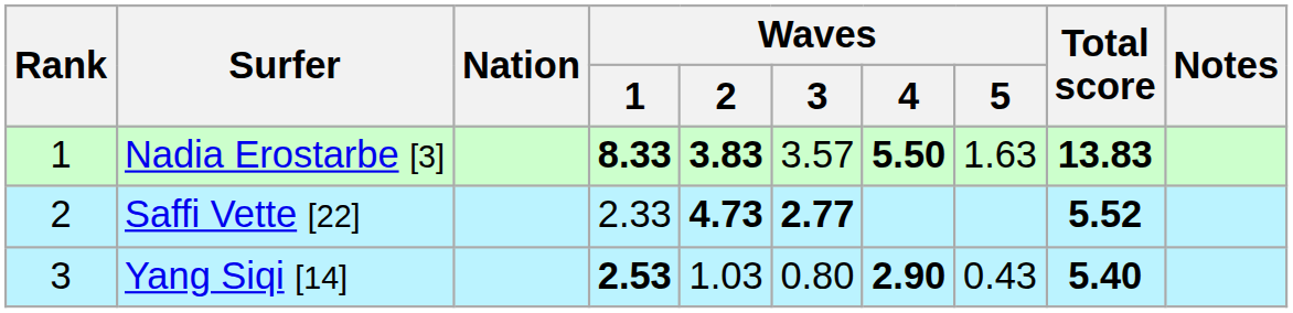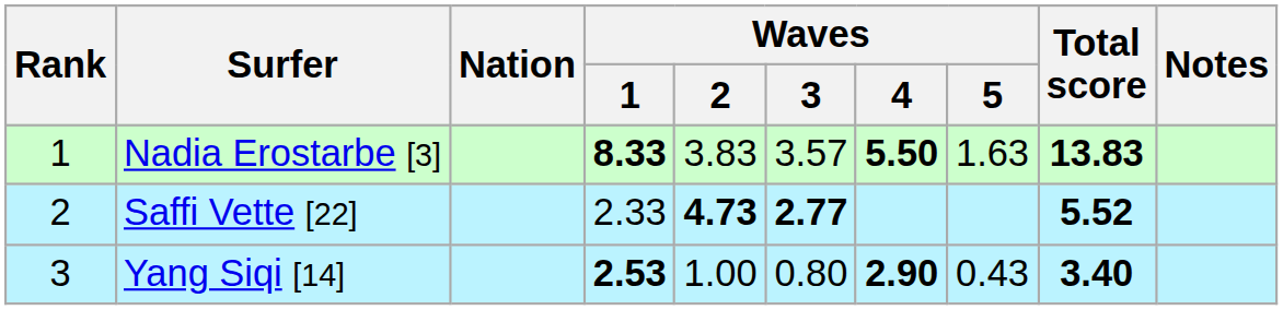 <table class="wikitable sortable" style="text-align:center">
 <tr>
 <th rowspan=2>Rank</th>
 <th rowspan=2>Surfer</th>
 <th rowspan=2>Nation</th>
 <th colspan=5>Waves</th>
 <th rowspan=2>Total<br>score</th>
 <th rowspan=2>Notes</th>
 </tr>
 <tr>
 <th>1</th>
 <th>2</th>
 <th>3</th>
 <th>4</th>
 <th>5</th>
 </tr>
 <tr bgcolor=ccffcc>
 <td>1</td>
 <td align=left><a href='#'>Nadia Erostarbe</a> <small>[3]</small></td>
 <td align=left></td>
 <td><strong>8.33</strong></td>
-<td><strong>3.83</strong></td>
+<td>3.83</td>
 <td>3.57</td>
 <td><strong>5.50</strong></td>
 <td>1.63</td>
 <td><strong>13.83</strong></td>
 <td></td>
 </tr>
 <tr bgcolor=bbf3ff>
 <td>2</td>
 <td align=left><a href='#'>Saffi Vette</a> <small>[22]</small></td>
 <td align=left></td>
 <td>2.33</td>
 <td><strong>4.73</strong></td>
 <td><strong>2.77</strong></td>
 <td></td>
 <td></td>
 <td><strong>5.52</strong></td>
 <td></td>
 </tr>
 <tr bgcolor=bbf3ff>
 <td>3</td>
 <td align=left><a href='#'>Yang Siqi</a> <small>[14]</small></td>
 <td align=left></td>
 <td><strong>2.53</strong></td>
-<td>1.03</td>
+<td>1.00</td>
 <td>0.80</td>
 <td><strong>2.90</strong></td>
 <td>0.43</td>
-<td><strong>5.40</strong></td>
+<td><strong>3.40</strong></td>
 <td></td>
 </tr>
 </table>
